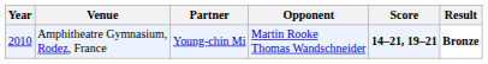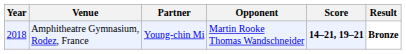 <table class="sortable wikitable" style="font-size: 90%;">
 <tr>
 <th>Year</th>
 <th>Venue</th>
 <th>Partner</th>
 <th>Opponent</th>
 <th>Score</th>
 <th>Result</th>
 </tr>
 <tr style="background:#ECF2FF">
-<td align="center"><a href='#'>2010</a></td>
+<td align="center"><a href='#'>2018</a></td>
 <td align="left">Amphitheatre Gymnasium,<br><a href='#'>Rodez</a>, France</td>
 <td> <a href='#'>Young-chin Mi</a></td>
 <td align="left"> <a href='#'>Martin Rooke</a><br> <a href='#'>Thomas Wandschneider</a></td>
 <td align="left"><strong>14–21, 19–21</strong></td>
 <td style="text-align:left; background:white"> <strong>Bronze</strong></td>
 </tr>
 </table>
